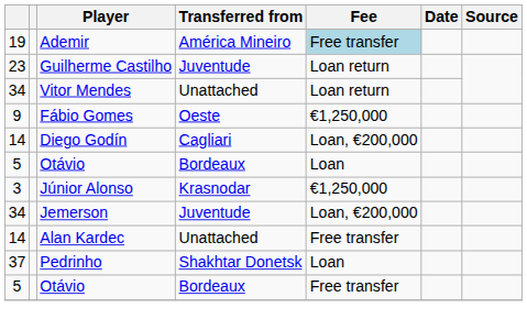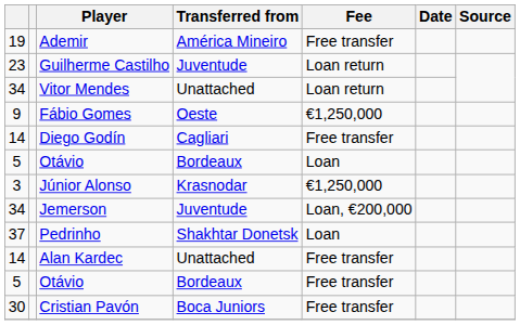 <table class="wikitable plainrowheaders sortable">
 <tr>
 <th></th>
 <th></th>
 <th>Player</th>
 <th>Transferred from</th>
 <th>Fee</th>
 <th>Date</th>
 <th>Source</th>
 </tr>
 <tr>
 <td align=center>19</td>
 <td align=center></td>
 <td> <a href='#'>Ademir</a></td>
 <td><a href='#'>América Mineiro</a></td>
-<td style="background: lightblue;">Free transfer</td>
+<td>Free transfer</td>
 <td></td>
 <td align=center></td>
 </tr>
 <tr>
 <td align=center>23</td>
 <td align=center></td>
 <td> <a href='#'>Guilherme Castilho</a></td>
 <td><a href='#'>Juventude</a></td>
 <td>Loan return</td>
 <td></td>
 <td rowspan=2 align=center></td>
 </tr>
 <tr>
 <td align=center>34</td>
 <td align=center></td>
 <td> <a href='#'>Vitor Mendes</a></td>
 <td>Unattached</td>
 <td>Loan return</td>
 <td></td>
 </tr>
 <tr>
 <td align=center>9</td>
 <td align=center></td>
 <td> <a href='#'>Fábio Gomes</a></td>
 <td><a href='#'>Oeste</a></td>
 <td>€1,250,000</td>
 <td></td>
 <td align=center></td>
 </tr>
 <tr>
 <td align=center>14</td>
 <td align=center></td>
 <td> <a href='#'>Diego Godín</a></td>
 <td> <a href='#'>Cagliari</a></td>
-<td>Loan, €200,000</td>
+<td>Free transfer</td>
 <td></td>
 <td align=center></td>
 </tr>
 <tr>
 <td align=center>5</td>
 <td align=center></td>
 <td> <a href='#'>Otávio</a></td>
 <td> <a href='#'>Bordeaux</a></td>
 <td>Loan</td>
 <td></td>
 <td align=center></td>
 </tr>
 <tr>
 <td align=center>3</td>
 <td align=center></td>
 <td> <a href='#'>Júnior Alonso</a></td>
 <td> <a href='#'>Krasnodar</a></td>
 <td>€1,250,000</td>
 <td></td>
 <td align=center></td>
 </tr>
 <tr>
 <td align=center>34</td>
 <td align=center></td>
 <td> <a href='#'>Jemerson</a></td>
 <td><a href='#'>Juventude</a></td>
 <td>Loan, €200,000</td>
 <td></td>
 <td align=center></td>
 </tr>
 <tr>
+<td align=center>37</td>
+<td align=center></td>
+<td> <a href='#'>Pedrinho</a></td>
+<td> <a href='#'>Shakhtar Donetsk</a></td>
+<td>Loan</td>
+<td></td>
+<td align=center></td>
+</tr>
+<tr>
 <td align=center>14</td>
 <td align=center></td>
 <td> <a href='#'>Alan Kardec</a></td>
 <td>Unattached</td>
 <td>Free transfer</td>
-<td></td>
-<td align=center></td>
-</tr>
-<tr>
-<td align=center>37</td>
-<td align=center></td>
-<td> <a href='#'>Pedrinho</a></td>
-<td> <a href='#'>Shakhtar Donetsk</a></td>
-<td>Loan</td>
 <td></td>
 <td align=center></td>
 </tr>
 <tr>
 <td align=center>5</td>
 <td align=center></td>
 <td> <a href='#'>Otávio</a></td>
 <td> <a href='#'>Bordeaux</a></td>
 <td>Free transfer</td>
 <td></td>
 <td align=center></td>
 </tr>
 <tr>
+<td align=center>30</td>
+<td align=center></td>
+<td> <a href='#'>Cristian Pavón</a></td>
+<td> <a href='#'>Boca Juniors</a></td>
+<td>Free transfer</td>
+<td></td>
+<td align=center></td>
+</tr>
+<tr>
 </tr>
 </table>
